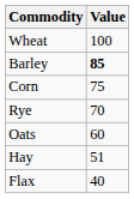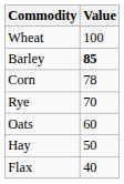 <table class="wikitable" border="1">
 <tr>
 <th>Commodity</th>
 <th>Value</th>
 </tr>
 <tr>
 <td>Wheat</td>
 <td>100</td>
 </tr>
 <tr>
 <td>Barley</td>
 <td><strong>85</strong></td>
 </tr>
 <tr>
 <td>Corn</td>
-<td>75</td>
+<td>78</td>
 </tr>
 <tr>
 <td>Rye</td>
 <td>70</td>
 </tr>
 <tr>
 <td>Oats</td>
 <td>60</td>
 </tr>
 <tr>
 <td>Hay</td>
-<td>51</td>
+<td>50</td>
 </tr>
 <tr>
 <td>Flax</td>
 <td>40</td>
 </tr>
 </table>
